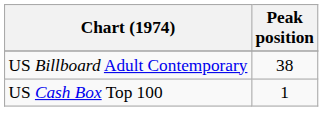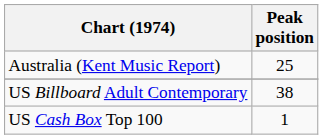 <table class="wikitable sortable">
 <tr>
 <th>Chart (1974)</th>
 <th>Peak<br>position</th>
+</tr>
+<tr>
+<td>Australia (<a href='#'>Kent Music Report</a>)</td>
+<td style="text-align:center;">25</td>
 </tr>
 <tr>
 </tr>
 <tr>
 </tr>
 <tr>
 <td>US <em>Billboard</em> <a href='#'>Adult Contemporary</a></td>
 <td align="center">38</td>
 </tr>
 <tr>
 <td>US <em><a href='#'>Cash Box</a></em> Top 100</td>
 <td style="text-align:center;">1</td>
 </tr>
 </table>
